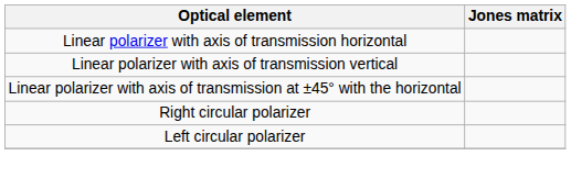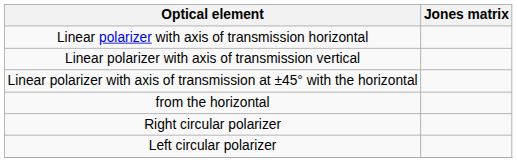 <table class="wikitable" style="text-align:center">
 <tr>
 <th>Optical element</th>
 <th>Jones matrix</th>
 </tr>
 <tr>
 <td>Linear <a href='#'>polarizer</a> with axis of transmission horizontal</td>
 <td><br></td>
 </tr>
 <tr>
 <td>Linear polarizer with axis of transmission vertical</td>
 <td><br></td>
 </tr>
 <tr>
 <td>Linear polarizer with axis of transmission at ±45° with the horizontal</td>
 <td><br></td>
 </tr>
 <tr>
+<td> from the horizontal</td>
+<td><br></td>
+</tr>
+<tr>
 <td>Right circular polarizer</td>
 <td><br></td>
 </tr>
 <tr>
 <td>Left circular polarizer</td>
 <td><br></td>
 </tr>
 <tr>
 </tr>
 </table>
